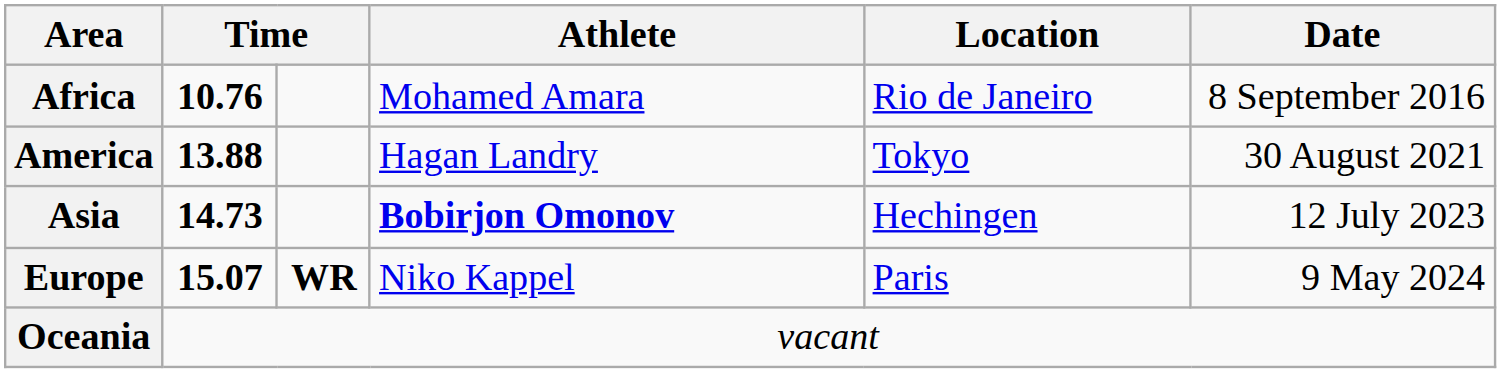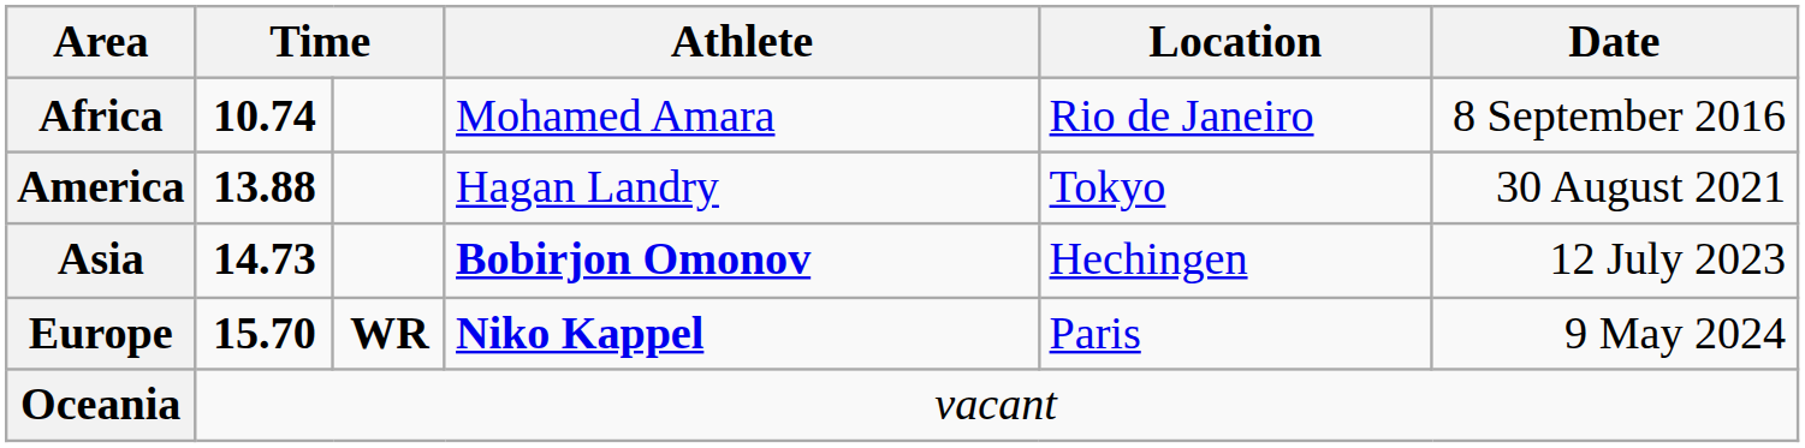 <table class="wikitable">
 <tr>
 <th width="45">Area</th>
 <th width="80" colspan="2">Time</th>
 <th width="200">Athlete</th>
 <th width="130">Location</th>
 <th width="120">Date</th>
 </tr>
 <tr>
 <th>Africa</th>
-<td align=center><strong>10.76 </strong></td>
+<td align=center><strong>10.74 </strong></td>
 <td align=center></td>
 <td> <a href='#'>Mohamed Amara</a></td>
 <td> <a href='#'>Rio de Janeiro</a></td>
 <td align=right>8 September 2016</td>
 </tr>
 <tr>
 <th>America</th>
 <td align=center><strong>13.88 </strong></td>
 <td align=center></td>
 <td> <a href='#'>Hagan Landry</a></td>
 <td> <a href='#'>Tokyo</a></td>
 <td align=right>30 August 2021</td>
 </tr>
 <tr>
 <th>Asia</th>
 <td align=center><strong>14.73 </strong></td>
 <td align=center></td>
 <td><strong> <a href='#'>Bobirjon Omonov</a></strong></td>
 <td> <a href='#'>Hechingen</a></td>
 <td align=right>12 July 2023</td>
 </tr>
 <tr>
 <th>Europe</th>
-<td align="center"><strong>15.07</strong></td>
+<td align="center"><strong>15.70</strong></td>
 <td align="center"><strong>WR</strong></td>
-<td> <a href='#'>Niko Kappel</a></td>
+<td><strong> <a href='#'>Niko Kappel</a></strong></td>
 <td> <a href='#'>Paris</a></td>
 <td align=right>9 May 2024</td>
 </tr>
 <tr>
 <th>Oceania</th>
 <td colspan="5" align="center"><em>vacant</em></td>
 </tr>
 </table>
